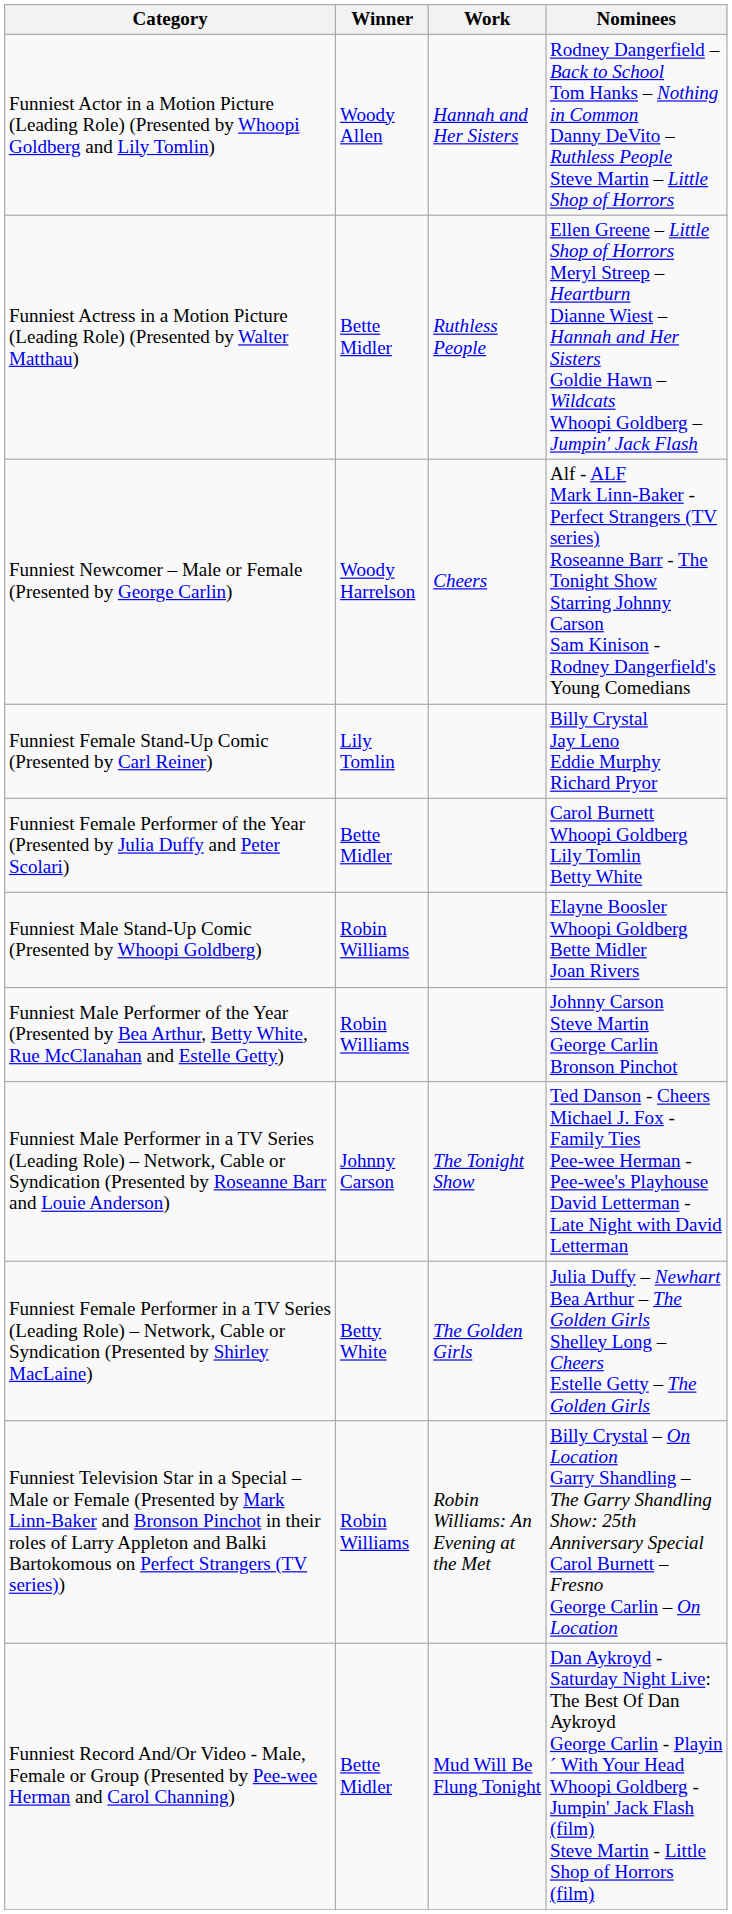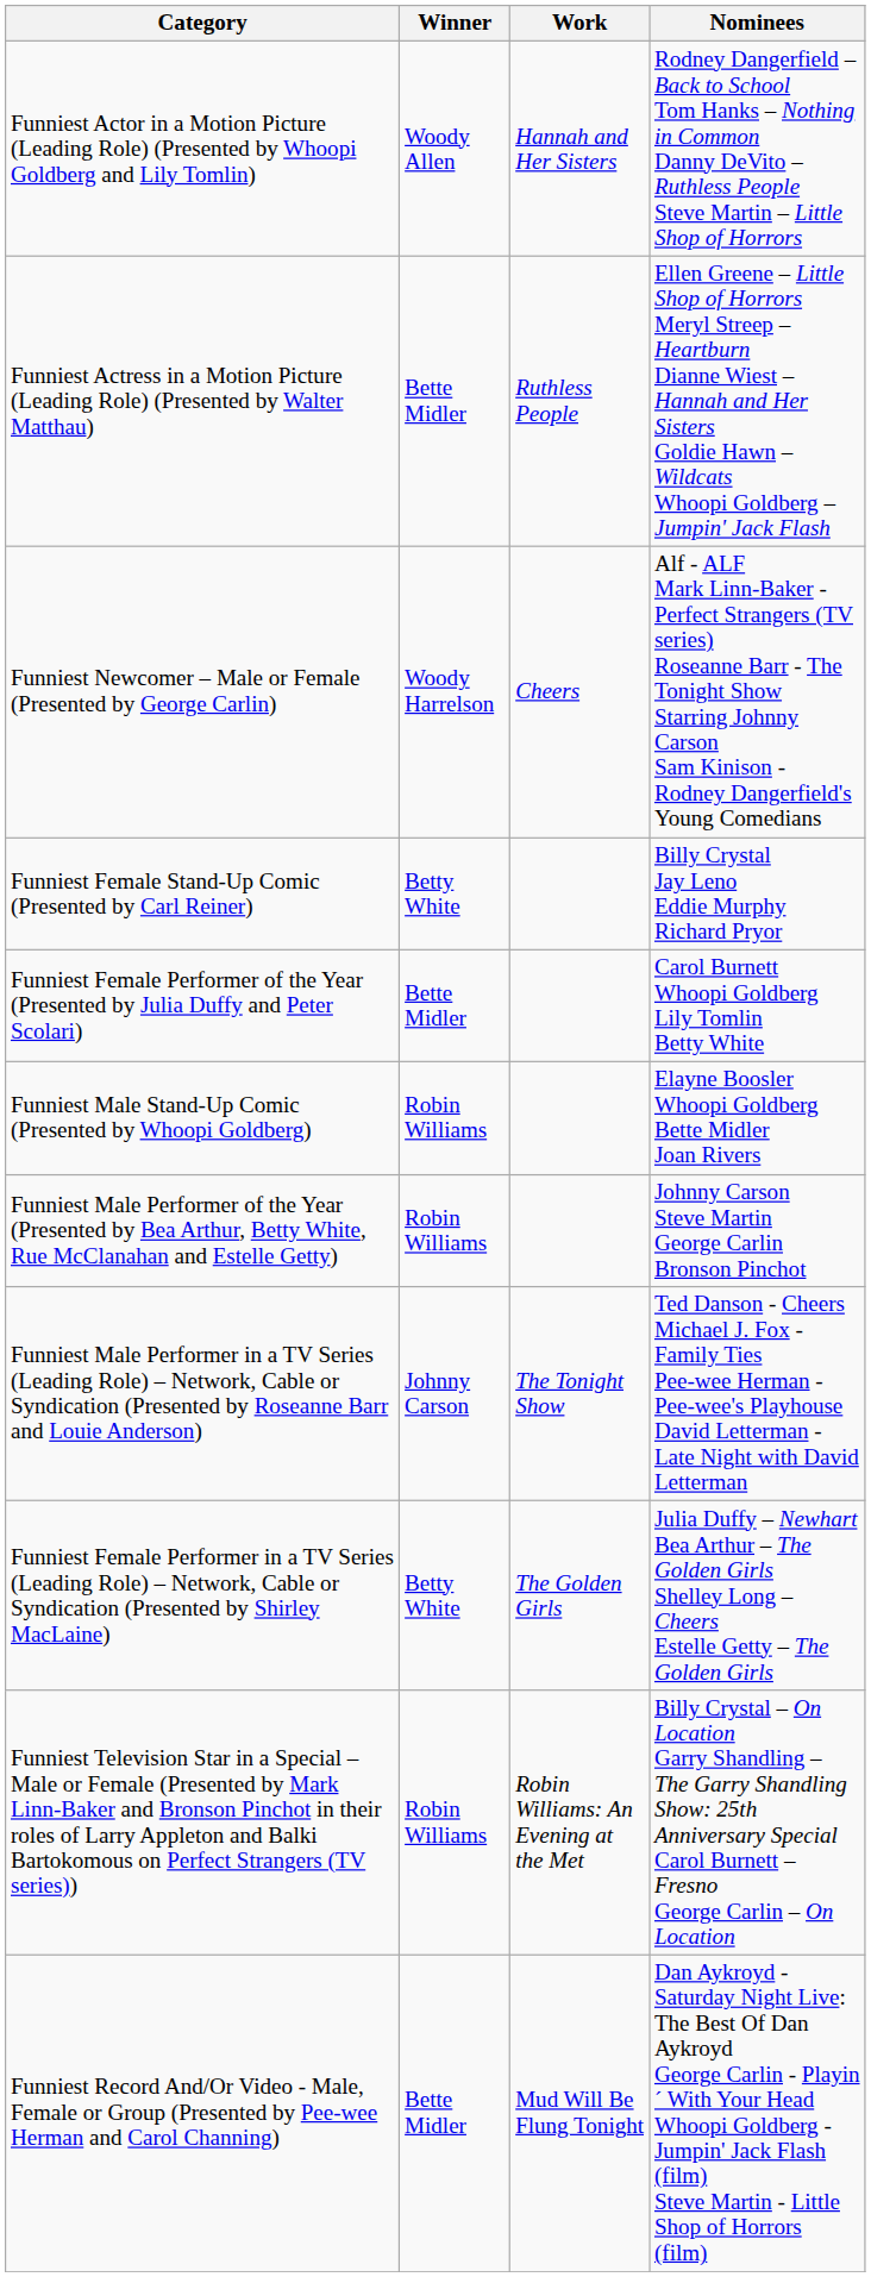 <table class="wikitable sortable">
 <tr>
 <th>Category</th>
 <th>Winner</th>
 <th>Work</th>
 <th class="unsortable">Nominees</th>
 </tr>
 <tr>
 <td>Funniest Actor in a Motion Picture (Leading Role) (Presented by <a href='#'>Whoopi Goldberg</a> and <a href='#'>Lily Tomlin</a>)</td>
 <td><a href='#'>Woody Allen</a></td>
 <td><em><a href='#'>Hannah and Her Sisters</a></em></td>
 <td><a href='#'>Rodney Dangerfield</a> – <em><a href='#'>Back to School</a></em><br><a href='#'>Tom Hanks</a> – <em><a href='#'>Nothing in Common</a></em><br><a href='#'>Danny DeVito</a> – <em><a href='#'>Ruthless People</a></em><br><a href='#'>Steve Martin</a> – <em><a href='#'>Little Shop of Horrors</a></em></td>
 </tr>
 <tr>
 <td>Funniest Actress in a Motion Picture (Leading Role) (Presented by <a href='#'>Walter Matthau</a>)</td>
 <td><a href='#'>Bette Midler</a></td>
 <td><em><a href='#'>Ruthless People</a></em></td>
 <td><a href='#'>Ellen Greene</a> – <em><a href='#'>Little Shop of Horrors</a></em><br><a href='#'>Meryl Streep</a> – <em><a href='#'>Heartburn</a></em><br><a href='#'>Dianne Wiest</a> – <em><a href='#'>Hannah and Her Sisters</a></em><br><a href='#'>Goldie Hawn</a> – <em><a href='#'>Wildcats</a></em><br><a href='#'>Whoopi Goldberg</a> – <em><a href='#'>Jumpin' Jack Flash</a></em></td>
 </tr>
 <tr>
 <td>Funniest Newcomer – Male or Female (Presented by <a href='#'>George Carlin</a>)</td>
 <td><a href='#'>Woody Harrelson</a></td>
 <td><em><a href='#'>Cheers</a></em></td>
 <td>Alf - <a href='#'>ALF</a><br><a href='#'>Mark Linn-Baker</a> - <a href='#'>Perfect Strangers (TV series)</a><br><a href='#'>Roseanne Barr</a> - <a href='#'>The Tonight Show Starring Johnny Carson</a><br><a href='#'>Sam Kinison</a> - <a href='#'>Rodney Dangerfield's</a> Young Comedians</td>
 </tr>
 <tr>
 <td>Funniest Female Stand-Up Comic (Presented by <a href='#'>Carl Reiner</a>)</td>
-<td><a href='#'>Lily Tomlin</a></td>
+<td><a href='#'>Betty White</a></td>
 <td></td>
 <td><a href='#'>Billy Crystal</a><br><a href='#'>Jay Leno</a><br><a href='#'>Eddie Murphy</a><br><a href='#'>Richard Pryor</a></td>
 </tr>
 <tr>
 <td>Funniest Female Performer of the Year (Presented by <a href='#'>Julia Duffy</a> and <a href='#'>Peter Scolari</a>)</td>
 <td><a href='#'>Bette Midler</a></td>
 <td></td>
 <td><a href='#'>Carol Burnett</a><br><a href='#'>Whoopi Goldberg</a><br><a href='#'>Lily Tomlin</a><br><a href='#'>Betty White</a></td>
 </tr>
 <tr>
 <td>Funniest Male Stand-Up Comic (Presented by <a href='#'>Whoopi Goldberg</a>)</td>
 <td><a href='#'>Robin Williams</a></td>
 <td></td>
 <td><a href='#'>Elayne Boosler</a><br><a href='#'>Whoopi Goldberg</a><br><a href='#'>Bette Midler</a><br><a href='#'>Joan Rivers</a></td>
 </tr>
 <tr>
 <td>Funniest Male Performer of the Year (Presented by <a href='#'>Bea Arthur</a>, <a href='#'>Betty White</a>, <a href='#'>Rue McClanahan</a> and <a href='#'>Estelle Getty</a>)</td>
 <td><a href='#'>Robin Williams</a></td>
 <td></td>
 <td><a href='#'>Johnny Carson</a><br><a href='#'>Steve Martin</a><br><a href='#'>George Carlin</a><br><a href='#'>Bronson Pinchot</a></td>
 </tr>
 <tr>
 <td>Funniest Male Performer in a TV Series (Leading Role) – Network, Cable or Syndication (Presented by <a href='#'>Roseanne Barr</a> and <a href='#'>Louie Anderson</a>)</td>
 <td><a href='#'>Johnny Carson</a></td>
 <td><em><a href='#'>The Tonight Show</a></em></td>
 <td><a href='#'>Ted Danson</a> - <a href='#'>Cheers</a><br><a href='#'>Michael J. Fox</a> - <a href='#'>Family Ties</a><br><a href='#'>Pee-wee Herman</a> - <a href='#'>Pee-wee's Playhouse</a><br><a href='#'>David Letterman</a> - <a href='#'>Late Night with David Letterman</a></td>
 </tr>
 <tr>
 <td>Funniest Female Performer in a TV Series (Leading Role) – Network, Cable or Syndication (Presented by <a href='#'>Shirley MacLaine</a>)</td>
 <td><a href='#'>Betty White</a></td>
 <td><em><a href='#'>The Golden Girls</a></em></td>
 <td><a href='#'>Julia Duffy</a> – <em><a href='#'>Newhart</a></em><br><a href='#'>Bea Arthur</a> – <em><a href='#'>The Golden Girls</a></em><br><a href='#'>Shelley Long</a> – <em><a href='#'>Cheers</a></em><br><a href='#'>Estelle Getty</a> – <em><a href='#'>The Golden Girls</a></em></td>
 </tr>
 <tr>
 <td>Funniest Television Star in a Special – Male or Female (Presented by <a href='#'>Mark Linn-Baker</a> and <a href='#'>Bronson Pinchot</a> in their roles of Larry Appleton and Balki Bartokomous on <a href='#'>Perfect Strangers (TV series)</a>)</td>
 <td><a href='#'>Robin Williams</a></td>
 <td><em>Robin Williams: An Evening at the Met</em></td>
 <td><a href='#'>Billy Crystal</a> – <em><a href='#'>On Location</a></em><br><a href='#'>Garry Shandling</a> – <em>The Garry Shandling Show: 25th Anniversary Special</em><br><a href='#'>Carol Burnett</a> – <em>Fresno</em><br><a href='#'>George Carlin</a> – <em><a href='#'>On Location</a></em></td>
 </tr>
 <tr>
 <td>Funniest Record And/Or Video  - Male, Female or Group (Presented by <a href='#'>Pee-wee Herman</a> and <a href='#'>Carol Channing</a>)</td>
 <td><a href='#'>Bette Midler</a></td>
 <td><a href='#'>Mud Will Be Flung Tonight</a></td>
 <td><a href='#'>Dan Aykroyd</a> - <a href='#'>Saturday Night Live</a>: The Best Of Dan Aykroyd<br><a href='#'>George Carlin</a> - <a href='#'>Playin´ With Your Head</a><br><a href='#'>Whoopi Goldberg</a> - <a href='#'>Jumpin' Jack Flash (film)</a><br><a href='#'>Steve Martin</a> - <a href='#'>Little Shop of Horrors (film)</a></td>
 </tr>
 </table>
